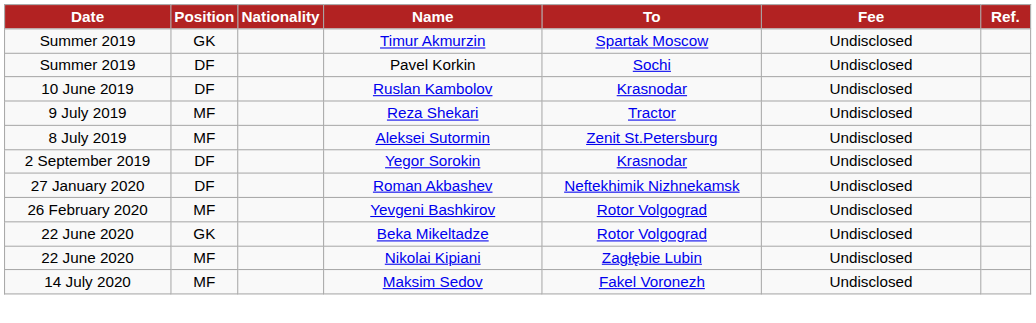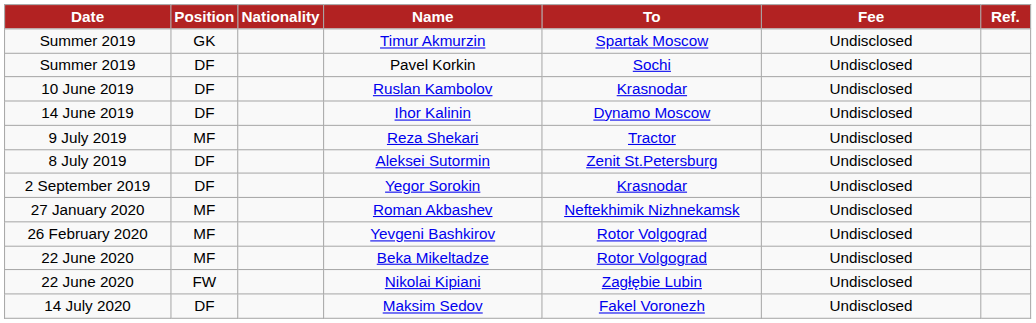 <table class="wikitable"  style="text-align:center; font-size:90%; ">
 <tr>
 <th style="background:#B22222; color:white; width:150px;">Date</th>
 <th style="background:#B22222; color:white; width:50px;">Position</th>
 <th style="background:#B22222; color:white; width:50px;">Nationality</th>
 <th style="background:#B22222; color:white; width:200px;">Name</th>
 <th style="background:#B22222; color:white; width:200px;">To</th>
 <th style="background:#B22222; color:white; width:200px;">Fee</th>
 <th style="background:#B22222; color:white; width:40px;">Ref.</th>
 </tr>
 <tr>
 <td>Summer 2019</td>
 <td>GK</td>
 <td></td>
 <td><a href='#'>Timur Akmurzin</a></td>
 <td><a href='#'>Spartak Moscow</a></td>
 <td>Undisclosed</td>
 <td></td>
 </tr>
 <tr>
 <td>Summer 2019</td>
 <td>DF</td>
 <td></td>
 <td>Pavel Korkin</td>
 <td><a href='#'>Sochi</a></td>
 <td>Undisclosed</td>
 <td></td>
 </tr>
 <tr>
 <td>10 June 2019</td>
 <td>DF</td>
 <td></td>
 <td><a href='#'>Ruslan Kambolov</a></td>
 <td><a href='#'>Krasnodar</a></td>
 <td>Undisclosed</td>
 <td></td>
 </tr>
 <tr>
+<td>14 June 2019</td>
+<td>DF</td>
+<td></td>
+<td><a href='#'>Ihor Kalinin</a></td>
+<td><a href='#'>Dynamo Moscow</a></td>
+<td>Undisclosed</td>
+<td></td>
+</tr>
+<tr>
 <td>9 July 2019</td>
 <td>MF</td>
 <td></td>
 <td><a href='#'>Reza Shekari</a></td>
 <td><a href='#'>Tractor</a></td>
 <td>Undisclosed</td>
 <td></td>
 </tr>
 <tr>
 <td>8 July 2019</td>
-<td>MF</td>
+<td>DF</td>
 <td></td>
 <td><a href='#'>Aleksei Sutormin</a></td>
 <td><a href='#'>Zenit St.Petersburg</a></td>
 <td>Undisclosed</td>
 <td></td>
 </tr>
 <tr>
 <td>2 September 2019</td>
 <td>DF</td>
 <td></td>
 <td><a href='#'>Yegor Sorokin</a></td>
 <td><a href='#'>Krasnodar</a></td>
 <td>Undisclosed</td>
 <td></td>
 </tr>
 <tr>
 <td>27 January 2020</td>
-<td>DF</td>
+<td>MF</td>
 <td></td>
 <td><a href='#'>Roman Akbashev</a></td>
 <td><a href='#'>Neftekhimik Nizhnekamsk</a></td>
 <td>Undisclosed</td>
 <td></td>
 </tr>
 <tr>
 <td>26 February 2020</td>
 <td>MF</td>
 <td></td>
 <td><a href='#'>Yevgeni Bashkirov</a></td>
 <td><a href='#'>Rotor Volgograd</a></td>
 <td>Undisclosed</td>
 <td></td>
 </tr>
 <tr>
 <td>22 June 2020</td>
-<td>GK</td>
+<td>MF</td>
 <td></td>
 <td><a href='#'>Beka Mikeltadze</a></td>
 <td><a href='#'>Rotor Volgograd</a></td>
 <td>Undisclosed</td>
 <td></td>
 </tr>
 <tr>
 <td>22 June 2020</td>
-<td>MF</td>
+<td>FW</td>
 <td></td>
 <td><a href='#'>Nikolai Kipiani</a></td>
 <td><a href='#'>Zagłębie Lubin</a></td>
 <td>Undisclosed</td>
 <td></td>
 </tr>
 <tr>
 <td>14 July 2020</td>
-<td>MF</td>
+<td>DF</td>
 <td></td>
 <td><a href='#'>Maksim Sedov</a></td>
 <td><a href='#'>Fakel Voronezh</a></td>
 <td>Undisclosed</td>
 <td></td>
 </tr>
 </table>
